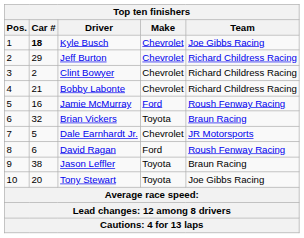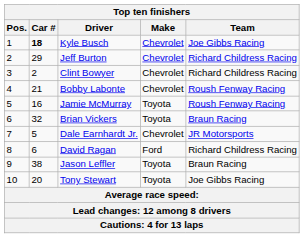 <table class="wikitable" style="font-size: 90%;">
 <tr>
 <th colspan=9>Top ten finishers</th>
 </tr>
 <tr>
 <th>Pos.</th>
 <th>Car #</th>
 <th>Driver</th>
 <th>Make</th>
 <th>Team</th>
 </tr>
 <tr>
 <td>1</td>
 <td><strong>18</strong></td>
 <td><a href='#'>Kyle Busch</a></td>
 <td><a href='#'>Chevrolet</a></td>
 <td><a href='#'>Joe Gibbs Racing</a></td>
 </tr>
 <tr>
 <td>2</td>
 <td>29</td>
 <td><a href='#'>Jeff Burton</a></td>
 <td><a href='#'>Chevrolet</a></td>
 <td><a href='#'>Richard Childress Racing</a></td>
 </tr>
 <tr>
 <td>3</td>
 <td>2</td>
 <td><a href='#'>Clint Bowyer</a></td>
 <td>Chevrolet</td>
 <td>Richard Childress Racing</td>
 </tr>
 <tr>
 <td>4</td>
 <td>21</td>
 <td><a href='#'>Bobby Labonte</a></td>
 <td>Chevrolet</td>
-<td>Richard Childress Racing</td>
+<td><a href='#'>Roush Fenway Racing</a></td>
 </tr>
 <tr>
 <td>5</td>
 <td>16</td>
 <td><a href='#'>Jamie McMurray</a></td>
-<td><a href='#'>Ford</a></td>
+<td>Toyota</td>
 <td><a href='#'>Roush Fenway Racing</a></td>
 </tr>
 <tr>
 <td>6</td>
 <td>32</td>
 <td><a href='#'>Brian Vickers</a></td>
 <td>Toyota</td>
 <td><a href='#'>Braun Racing</a></td>
 </tr>
 <tr>
 <td>7</td>
 <td>5</td>
 <td><a href='#'>Dale Earnhardt Jr.</a></td>
 <td>Chevrolet</td>
 <td><a href='#'>JR Motorsports</a></td>
 </tr>
 <tr>
 <td>8</td>
 <td>6</td>
 <td><a href='#'>David Ragan</a></td>
 <td>Ford</td>
-<td><a href='#'>Roush Fenway Racing</a></td>
+<td>Richard Childress Racing</td>
 </tr>
 <tr>
 <td>9</td>
 <td>38</td>
 <td><a href='#'>Jason Leffler</a></td>
 <td>Toyota</td>
 <td>Braun Racing</td>
 </tr>
 <tr>
 <td>10</td>
 <td>20</td>
 <td><a href='#'>Tony Stewart</a></td>
 <td>Toyota</td>
 <td>Joe Gibbs Racing</td>
 </tr>
 <tr>
 <th colspan=9>Average race speed: </th>
 </tr>
 <tr>
 <th colspan=9>Lead changes: 12 among 8 drivers</th>
 </tr>
 <tr>
 <th colspan=9>Cautions: 4 for 13 laps</th>
 </tr>
 </table>
